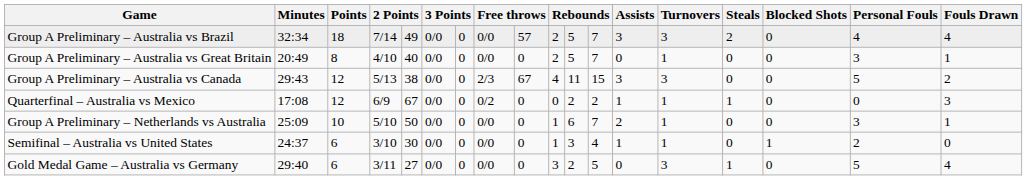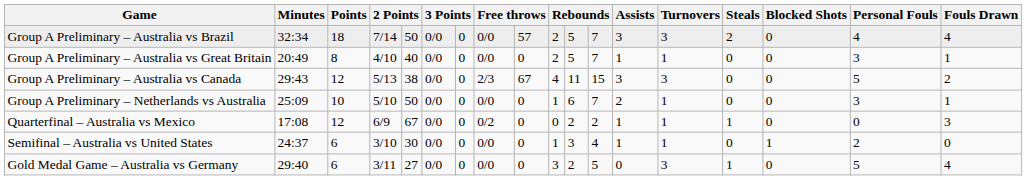 <table class="wikitable sortable">
 <tr>
 <th>Game</th>
 <th>Minutes</th>
 <th>Points</th>
 <th colspan="2">2 Points</th>
 <th colspan="2">3 Points</th>
 <th colspan="2">Free throws</th>
 <th colspan="3">Rebounds</th>
 <th>Assists</th>
 <th>Turnovers</th>
 <th>Steals</th>
 <th>Blocked Shots</th>
 <th>Personal Fouls</th>
 <th>Fouls Drawn</th>
 </tr>
 <tr bgcolor=#eeeeee ||   ||   ||  ||   ||   ||  >
 <td>Group A Preliminary – Australia vs Brazil</td>
 <td>32:34</td>
 <td>18</td>
 <td>7/14</td>
-<td>49</td>
+<td>50</td>
 <td>0/0</td>
 <td>0</td>
 <td>0/0</td>
 <td>57</td>
 <td>2</td>
 <td>5</td>
 <td>7</td>
 <td>3</td>
 <td>3</td>
 <td>2</td>
 <td>0</td>
 <td>4</td>
 <td>4</td>
 </tr>
 <tr>
 <td>Group A Preliminary – Australia vs Great Britain</td>
 <td>20:49</td>
 <td>8</td>
 <td>4/10</td>
 <td>40</td>
 <td>0/0</td>
 <td>0</td>
 <td>0/0</td>
 <td>0</td>
 <td>2</td>
 <td>5</td>
 <td>7</td>
-<td>0</td>
+<td>1</td>
 <td>1</td>
 <td>0</td>
 <td>0</td>
 <td>3</td>
 <td>1</td>
 </tr>
 <tr>
 <td>Group A Preliminary – Australia vs Canada</td>
 <td>29:43</td>
 <td>12</td>
 <td>5/13</td>
 <td>38</td>
 <td>0/0</td>
 <td>0</td>
 <td>2/3</td>
 <td>67</td>
 <td>4</td>
 <td>11</td>
 <td>15</td>
 <td>3</td>
 <td>3</td>
 <td>0</td>
 <td>0</td>
 <td>5</td>
 <td>2</td>
 </tr>
 <tr>
+<td>Group A Preliminary – Netherlands vs Australia</td>
+<td>25:09</td>
+<td>10</td>
+<td>5/10</td>
+<td>50</td>
+<td>0/0</td>
+<td>0</td>
+<td>0/0</td>
+<td>0</td>
+<td>1</td>
+<td>6</td>
+<td>7</td>
+<td>2</td>
+<td>1</td>
+<td>0</td>
+<td>0</td>
+<td>3</td>
+<td>1</td>
+</tr>
+<tr>
 <td>Quarterfinal – Australia vs Mexico</td>
 <td>17:08</td>
 <td>12</td>
 <td>6/9</td>
 <td>67</td>
 <td>0/0</td>
 <td>0</td>
 <td>0/2</td>
 <td>0</td>
 <td>0</td>
 <td>2</td>
 <td>2</td>
 <td>1</td>
 <td>1</td>
 <td>1</td>
 <td>0</td>
 <td>0</td>
 <td>3</td>
-</tr>
-<tr>
-<td>Group A Preliminary – Netherlands vs Australia</td>
-<td>25:09</td>
-<td>10</td>
-<td>5/10</td>
-<td>50</td>
-<td>0/0</td>
-<td>0</td>
-<td>0/0</td>
-<td>0</td>
-<td>1</td>
-<td>6</td>
-<td>7</td>
-<td>2</td>
-<td>1</td>
-<td>0</td>
-<td>0</td>
-<td>3</td>
-<td>1</td>
 </tr>
 <tr>
 <td>Semifinal – Australia vs United States</td>
 <td>24:37</td>
 <td>6</td>
 <td>3/10</td>
 <td>30</td>
 <td>0/0</td>
 <td>0</td>
 <td>0/0</td>
 <td>0</td>
 <td>1</td>
 <td>3</td>
 <td>4</td>
 <td>1</td>
 <td>1</td>
 <td>0</td>
 <td>1</td>
 <td>2</td>
 <td>0</td>
 </tr>
 <tr>
 <td>Gold Medal Game – Australia vs Germany</td>
 <td>29:40</td>
 <td>6</td>
 <td>3/11</td>
 <td>27</td>
 <td>0/0</td>
 <td>0</td>
 <td>0/0</td>
 <td>0</td>
 <td>3</td>
 <td>2</td>
 <td>5</td>
 <td>0</td>
 <td>3</td>
 <td>1</td>
 <td>0</td>
 <td>5</td>
 <td>4</td>
 </tr>
 </table>
